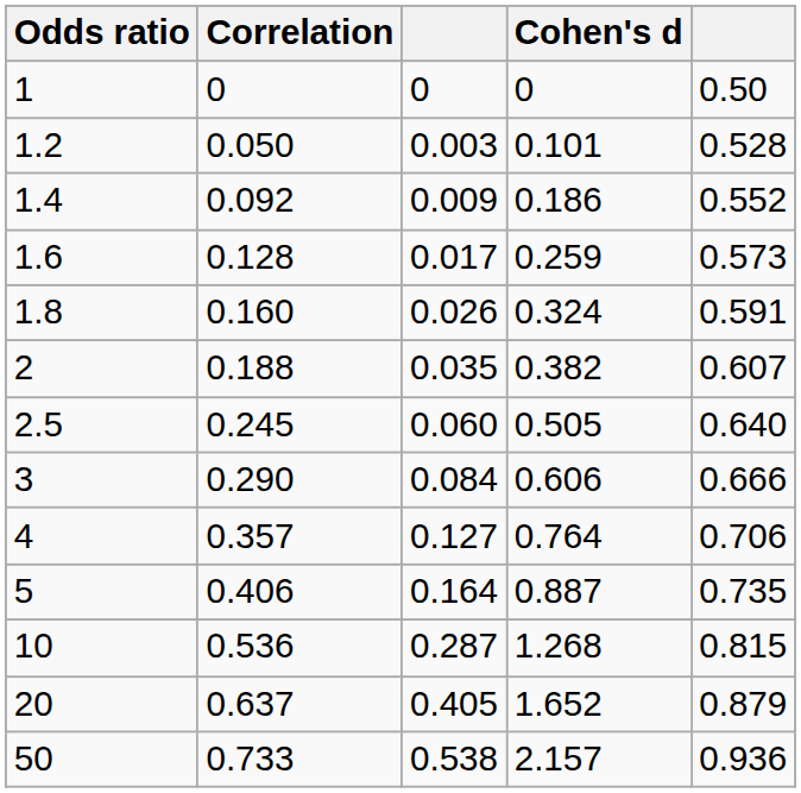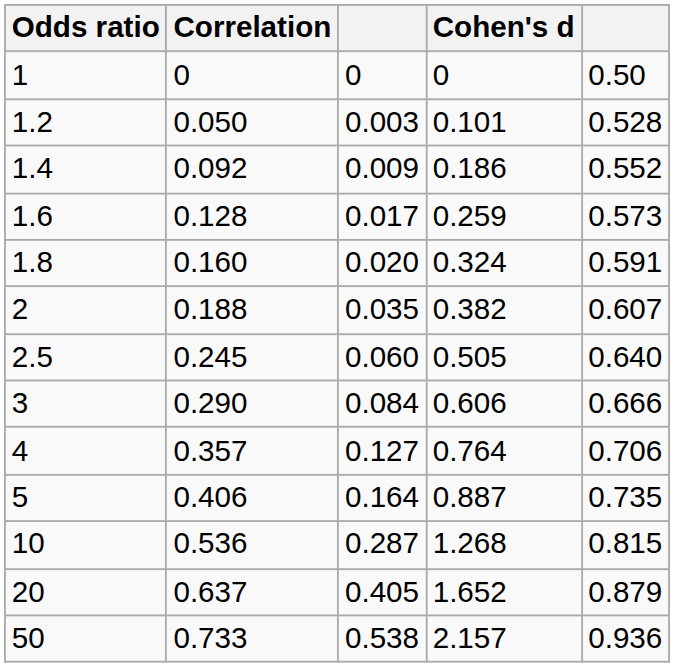 <table class="wikitable">
 <tr>
 <th>Odds ratio</th>
 <th>Correlation</th>
 <th></th>
 <th>Cohen's d</th>
 <th></th>
 </tr>
 <tr>
 <td>1</td>
 <td>0</td>
 <td>0</td>
 <td>0</td>
 <td>0.50</td>
 </tr>
 <tr>
 <td>1.2</td>
 <td>0.050</td>
 <td>0.003</td>
 <td>0.101</td>
 <td>0.528</td>
 </tr>
 <tr>
 <td>1.4</td>
 <td>0.092</td>
 <td>0.009</td>
 <td>0.186</td>
 <td>0.552</td>
 </tr>
 <tr>
 <td>1.6</td>
 <td>0.128</td>
 <td>0.017</td>
 <td>0.259</td>
 <td>0.573</td>
 </tr>
 <tr>
 <td>1.8</td>
 <td>0.160</td>
-<td>0.026</td>
+<td>0.020</td>
 <td>0.324</td>
 <td>0.591</td>
 </tr>
 <tr>
 <td>2</td>
 <td>0.188</td>
 <td>0.035</td>
 <td>0.382</td>
 <td>0.607</td>
 </tr>
 <tr>
 <td>2.5</td>
 <td>0.245</td>
 <td>0.060</td>
 <td>0.505</td>
 <td>0.640</td>
 </tr>
 <tr>
 <td>3</td>
 <td>0.290</td>
 <td>0.084</td>
 <td>0.606</td>
 <td>0.666</td>
 </tr>
 <tr>
 <td>4</td>
 <td>0.357</td>
 <td>0.127</td>
 <td>0.764</td>
 <td>0.706</td>
 </tr>
 <tr>
 <td>5</td>
 <td>0.406</td>
 <td>0.164</td>
 <td>0.887</td>
 <td>0.735</td>
 </tr>
 <tr>
 <td>10</td>
 <td>0.536</td>
 <td>0.287</td>
 <td>1.268</td>
 <td>0.815</td>
 </tr>
 <tr>
 <td>20</td>
 <td>0.637</td>
 <td>0.405</td>
 <td>1.652</td>
 <td>0.879</td>
 </tr>
 <tr>
 <td>50</td>
 <td>0.733</td>
 <td>0.538</td>
 <td>2.157</td>
 <td>0.936</td>
 </tr>
 </table>
